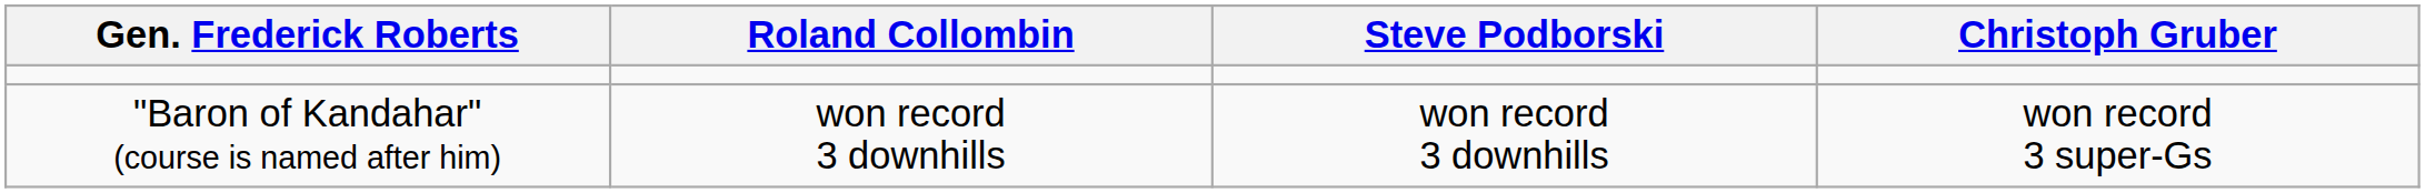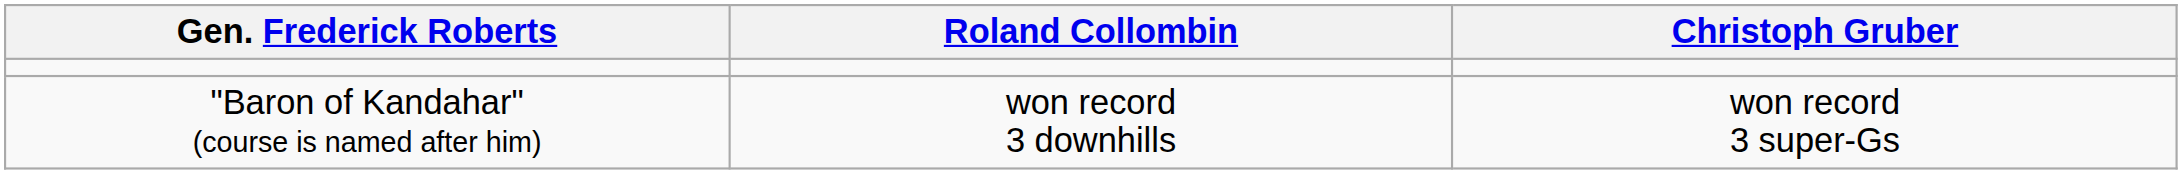 <table class="wikitable" style="text-align:center; width:80%; border:1px #AAAAFF solid">
 <tr>
 <th>Gen. <a href='#'>Frederick Roberts</a></th>
 <th><a href='#'>Roland Collombin</a></th>
-<th><a href='#'>Steve Podborski</a></th>
 <th><a href='#'>Christoph Gruber</a></th>
 </tr>
 <tr>
-<td width=165></td>
 <td width=165></td>
 <td width=165></td>
 <td width=165></td>
 </tr>
 <tr>
 <td>"Baron of Kandahar"<br><small>(course is named after him)</small></td>
 <td>won record<br>3 downhills</td>
-<td>won record<br>3 downhills</td>
 <td>won record<br>3 super-Gs</td>
 </tr>
 </table>
